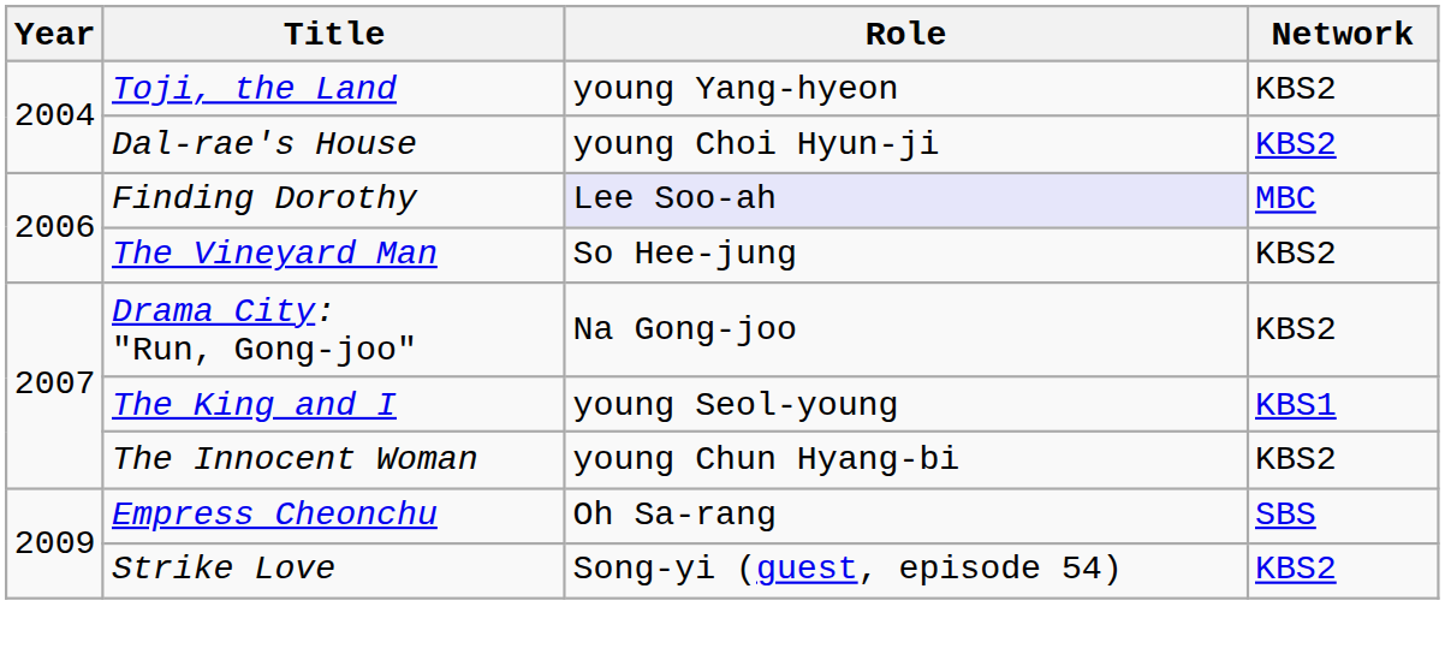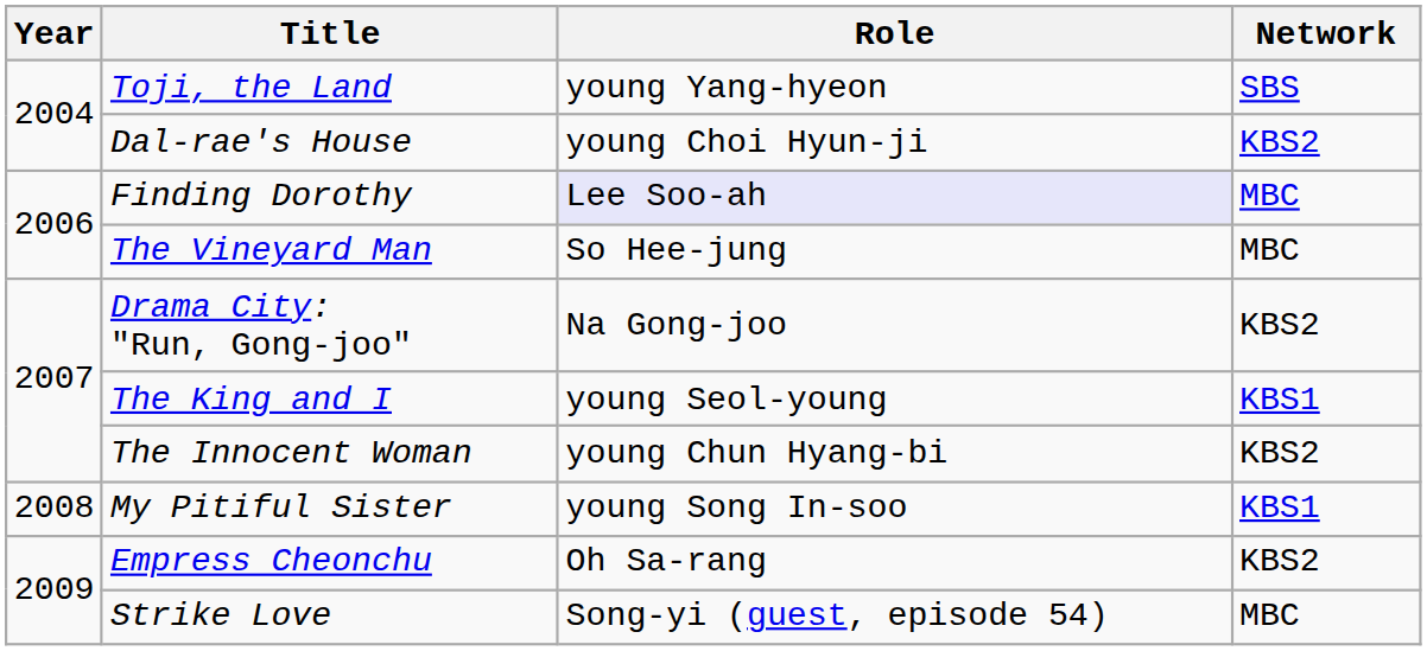 <table class="wikitable" style="width:550px">
 <tr>
 <th width=10>Year</th>
 <th>Title</th>
 <th>Role</th>
 <th>Network</th>
 </tr>
 <tr>
 <td rowspan=2>2004</td>
 <td><em><a href='#'>Toji, the Land</a></em></td>
 <td>young Yang-hyeon</td>
-<td>KBS2</td>
+<td><a href='#'>SBS</a></td>
 </tr>
 <tr>
 <td><em>Dal-rae's House</em></td>
 <td>young Choi Hyun-ji</td>
 <td><a href='#'>KBS2</a></td>
 </tr>
 <tr>
 <td rowspan=2>2006</td>
 <td><em>Finding Dorothy</em></td>
 <td style="background: lavender;">Lee Soo-ah</td>
 <td><a href='#'>MBC</a></td>
 </tr>
 <tr>
 <td><em><a href='#'>The Vineyard Man</a></em></td>
 <td>So Hee-jung</td>
-<td>KBS2</td>
+<td>MBC</td>
 </tr>
 <tr>
 <td rowspan=3>2007</td>
 <td><em><a href='#'>Drama City</a>:</em><br>"Run, Gong-joo" </td>
 <td>Na Gong-joo</td>
 <td>KBS2</td>
 </tr>
 <tr>
 <td><em><a href='#'>The King and I</a></em></td>
 <td>young Seol-young</td>
 <td><a href='#'>KBS1</a></td>
 </tr>
 <tr>
 <td><em>The Innocent Woman</em></td>
 <td>young Chun Hyang-bi</td>
 <td>KBS2</td>
 </tr>
 <tr>
+<td>2008</td>
+<td><em>My Pitiful Sister</em></td>
+<td>young Song In-soo</td>
+<td><a href='#'>KBS1</a></td>
+</tr>
+<tr>
 <td rowspan=2>2009</td>
 <td><em><a href='#'>Empress Cheonchu</a></em></td>
 <td>Oh Sa-rang</td>
-<td><a href='#'>SBS</a></td>
+<td>KBS2</td>
 </tr>
 <tr>
 <td><em>Strike Love</em></td>
 <td>Song-yi (<a href='#'>guest</a>, episode 54)</td>
-<td><a href='#'>KBS2</a></td>
+<td>MBC</td>
 </tr>
 </table>
